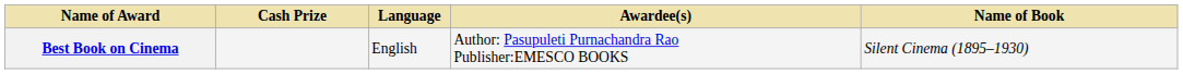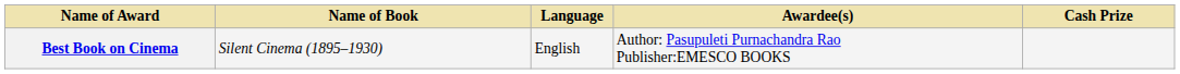 <table class="wikitable plainrowheaders" style="width:100%;background-color:#F4F4F4;">
 <tr>
 <th scope="col" style="background-color:#EFE4B0;width:18%;">Name of Award</th>
-<th scope="col" style="background-color:#EFE4B0;width:13%;">Cash Prize</th>
+<th scope="col" style="background-color:#EFE4B0;width:27%;">Name of Book</th>
 <th scope="col" style="background-color:#EFE4B0;width:7%;">Language</th>
 <th scope="col" style="background-color:#EFE4B0;width:35%;">Awardee(s)</th>
-<th scope="col" style="background-color:#EFE4B0;width:27%;">Name of Book</th>
+<th scope="col" style="background-color:#EFE4B0;width:13%;">Cash Prize</th>
 </tr>
 <tr>
 <th scope="row"><a href='#'>Best Book on Cinema</a></th>
-<td></td>
+<td><em>Silent Cinema (1895–1930)</em></td>
 <td>English</td>
 <td>Author: <a href='#'>Pasupuleti Purnachandra Rao</a><br>Publisher:EMESCO BOOKS</td>
-<td><em>Silent Cinema (1895–1930)</em></td>
+<td></td>
 </tr>
 </table>
